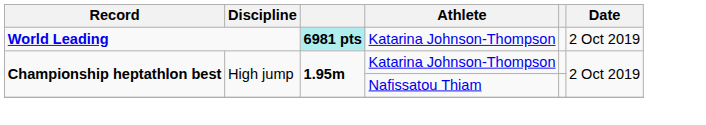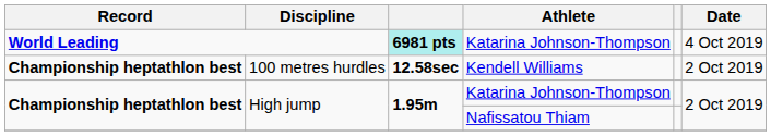 <table class="wikitable">
 <tr>
 <th>Record</th>
 <th>Discipline</th>
 <th></th>
 <th>Athlete</th>
 <th></th>
 <th>Date</th>
 </tr>
 <tr>
 <td colspan="2"><strong><a href='#'>World Leading</a></strong></td>
 <td style="background: paleturquoise;"><strong>6981 pts</strong></td>
 <td><a href='#'>Katarina Johnson-Thompson</a></td>
+<td></td>
+<td>4 Oct 2019</td>
+</tr>
+<tr>
+<td><strong>Championship heptathlon best</strong></td>
+<td>100 metres hurdles</td>
+<td><strong>12.58sec</strong></td>
+<td><a href='#'>Kendell Williams</a></td>
 <td></td>
 <td>2 Oct 2019</td>
 </tr>
 <tr>
 <td rowspan="2"><strong>Championship heptathlon best</strong></td>
 <td rowspan="2">High jump</td>
 <td rowspan="2"><strong>1.95m</strong></td>
 <td><a href='#'>Katarina Johnson-Thompson</a></td>
 <td></td>
 <td rowspan="2">2 Oct 2019</td>
 </tr>
 <tr>
 <td><a href='#'>Nafissatou Thiam</a></td>
 <td></td>
 </tr>
 <tr>
 </tr>
 </table>
